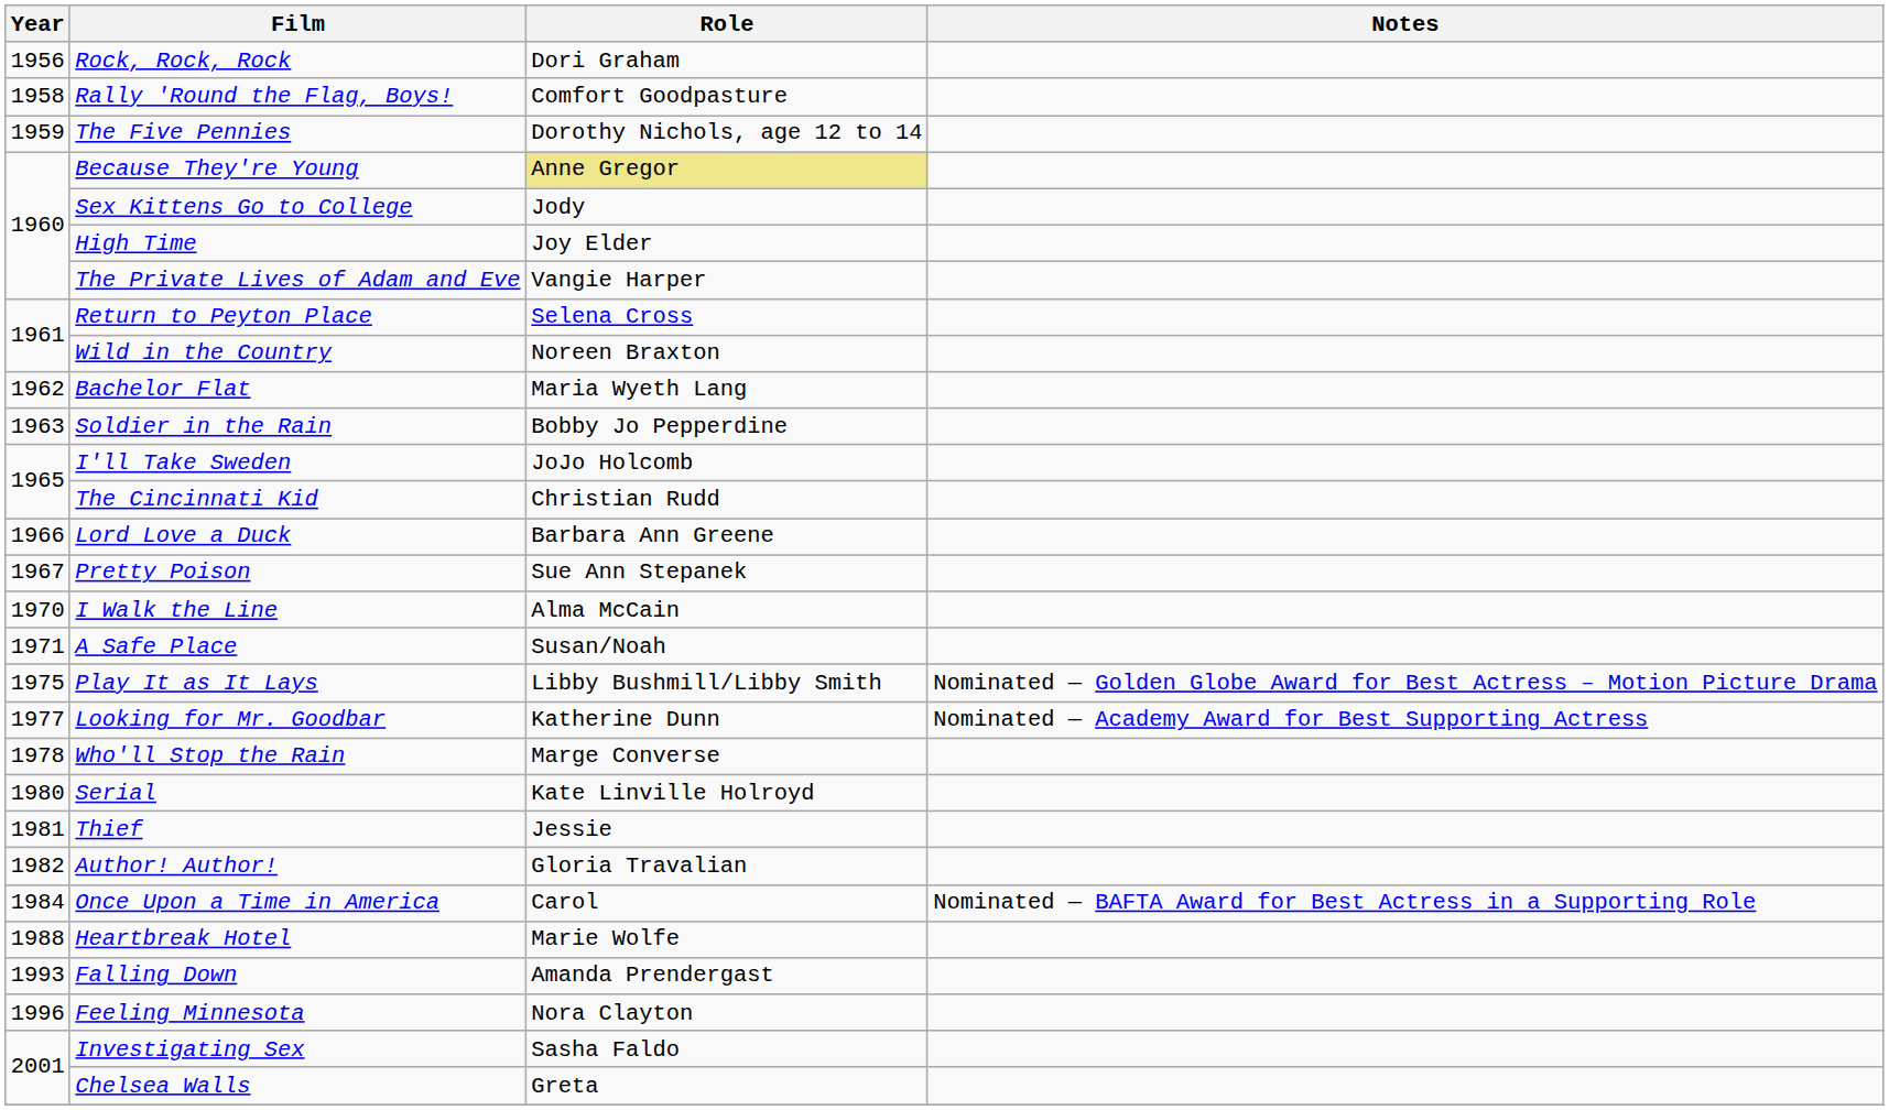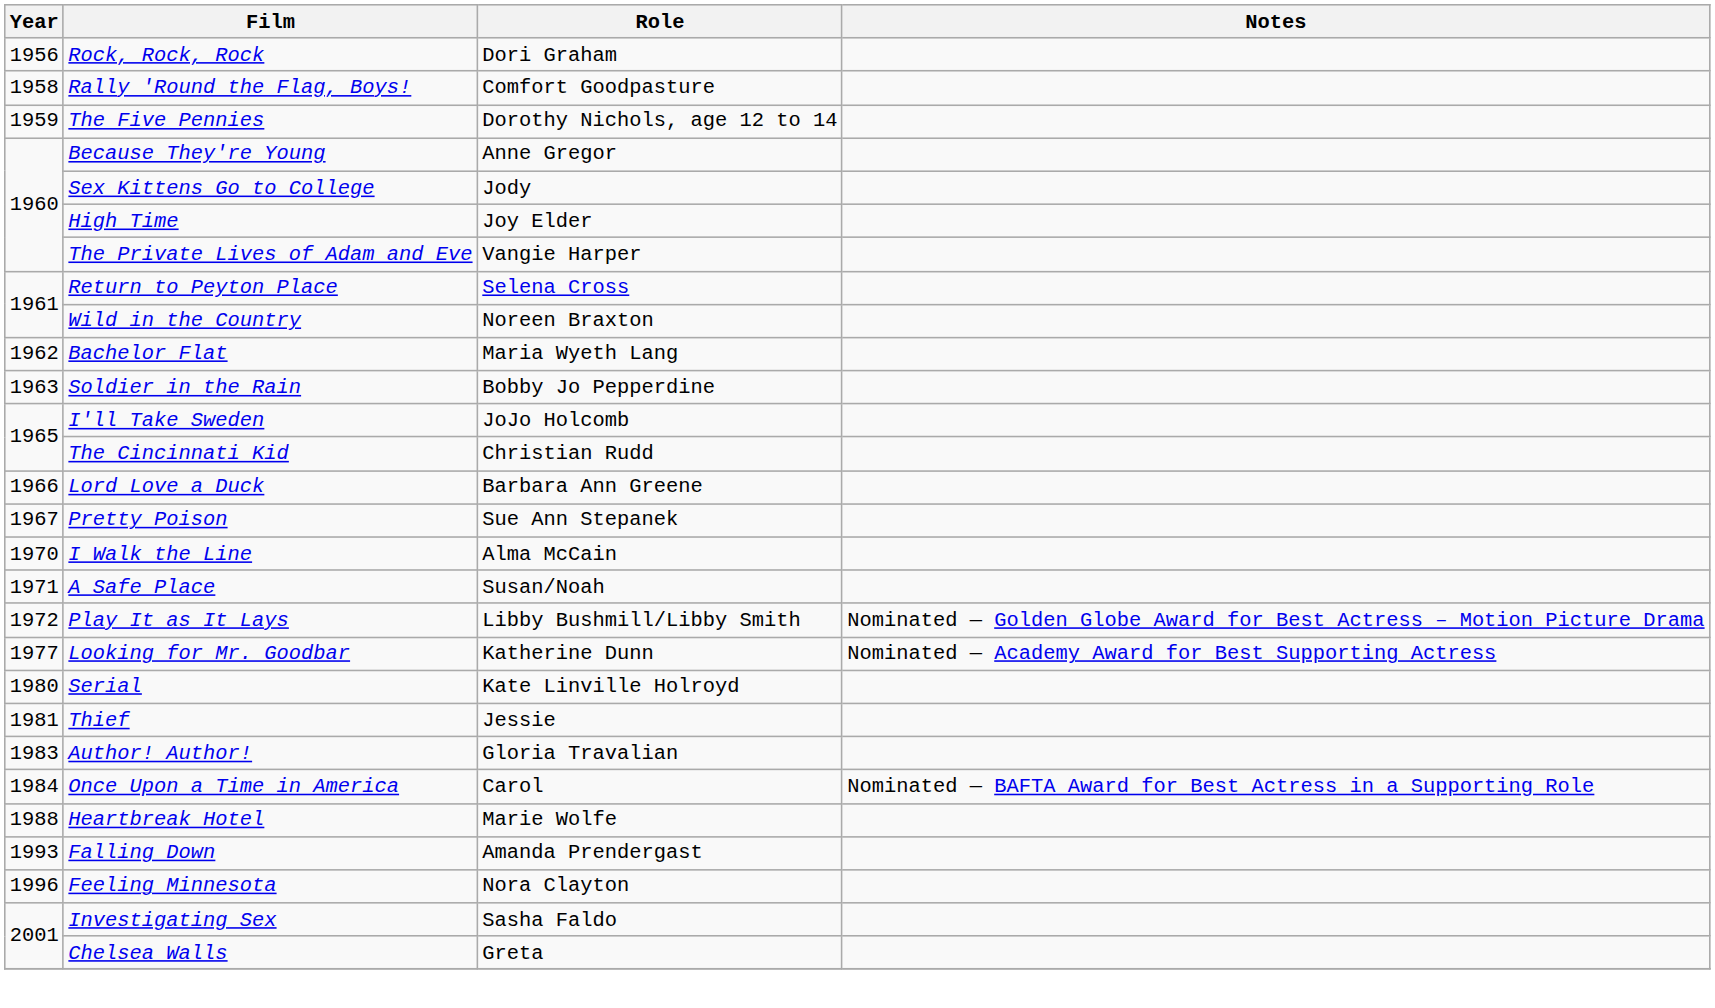 <table class="wikitable sortable">
 <tr>
 <th>Year</th>
 <th>Film</th>
 <th>Role</th>
 <th class="unsortable">Notes</th>
 </tr>
 <tr>
 <td>1956</td>
 <td><em><a href='#'>Rock, Rock, Rock</a></em></td>
 <td>Dori Graham</td>
 <td></td>
 </tr>
 <tr>
 <td>1958</td>
 <td><em><a href='#'>Rally 'Round the Flag, Boys!</a></em></td>
 <td>Comfort Goodpasture</td>
 <td></td>
 </tr>
 <tr>
 <td>1959</td>
 <td><em><a href='#'>The Five Pennies</a></em></td>
 <td>Dorothy Nichols, age 12 to 14</td>
 <td></td>
 </tr>
 <tr>
 <td rowspan=4>1960</td>
 <td><em><a href='#'>Because They're Young</a></em></td>
-<td style="background: khaki;">Anne Gregor</td>
+<td>Anne Gregor</td>
 <td></td>
 </tr>
 <tr>
 <td><em><a href='#'>Sex Kittens Go to College</a></em></td>
 <td>Jody</td>
 <td></td>
 </tr>
 <tr>
 <td><em><a href='#'>High Time</a></em></td>
 <td>Joy Elder</td>
 <td></td>
 </tr>
 <tr>
 <td><em><a href='#'>The Private Lives of Adam and Eve</a></em></td>
 <td>Vangie Harper</td>
 <td></td>
 </tr>
 <tr>
 <td rowspan=2>1961</td>
 <td><em><a href='#'>Return to Peyton Place</a></em></td>
 <td><a href='#'>Selena Cross</a></td>
 <td></td>
 </tr>
 <tr>
 <td><em><a href='#'>Wild in the Country</a></em></td>
 <td>Noreen Braxton</td>
 <td></td>
 </tr>
 <tr>
 <td>1962</td>
 <td><em><a href='#'>Bachelor Flat</a></em></td>
 <td>Maria Wyeth Lang</td>
 <td></td>
 </tr>
 <tr>
 <td>1963</td>
 <td><em><a href='#'>Soldier in the Rain</a></em></td>
 <td>Bobby Jo Pepperdine</td>
 <td></td>
 </tr>
 <tr>
 <td rowspan=2>1965</td>
 <td><em><a href='#'>I'll Take Sweden</a></em></td>
 <td>JoJo Holcomb</td>
 <td></td>
 </tr>
 <tr>
 <td><em><a href='#'>The Cincinnati Kid</a></em></td>
 <td>Christian Rudd</td>
 <td></td>
 </tr>
 <tr>
 <td>1966</td>
 <td><em><a href='#'>Lord Love a Duck</a></em></td>
 <td>Barbara Ann Greene</td>
 <td></td>
 </tr>
 <tr>
 <td>1967</td>
 <td><em><a href='#'>Pretty Poison</a></em></td>
 <td>Sue Ann Stepanek</td>
 <td></td>
 </tr>
 <tr>
 <td>1970</td>
 <td><em><a href='#'>I Walk the Line</a></em></td>
 <td>Alma McCain</td>
 <td></td>
 </tr>
 <tr>
 <td>1971</td>
 <td><em><a href='#'>A Safe Place</a></em></td>
 <td>Susan/Noah</td>
 <td></td>
 </tr>
 <tr>
-<td>1975</td>
+<td>1972</td>
 <td><em><a href='#'>Play It as It Lays</a></em></td>
 <td>Libby Bushmill/Libby Smith</td>
 <td>Nominated — <a href='#'>Golden Globe Award for Best Actress – Motion Picture Drama</a></td>
 </tr>
 <tr>
 <td>1977</td>
 <td><em><a href='#'>Looking for Mr. Goodbar</a></em></td>
 <td>Katherine Dunn</td>
 <td>Nominated — <a href='#'>Academy Award for Best Supporting Actress</a></td>
-</tr>
-<tr>
-<td>1978</td>
-<td><em><a href='#'>Who'll Stop the Rain</a></em></td>
-<td>Marge Converse</td>
-<td></td>
 </tr>
 <tr>
 <td>1980</td>
 <td><em><a href='#'>Serial</a></em></td>
 <td>Kate Linville Holroyd</td>
 <td></td>
 </tr>
 <tr>
 <td>1981</td>
 <td><em><a href='#'>Thief</a></em></td>
 <td>Jessie</td>
 <td></td>
 </tr>
 <tr>
-<td>1982</td>
+<td>1983</td>
 <td><em><a href='#'>Author! Author!</a></em></td>
 <td>Gloria Travalian</td>
 <td></td>
 </tr>
 <tr>
 <td>1984</td>
 <td><em><a href='#'>Once Upon a Time in America</a></em></td>
 <td>Carol</td>
 <td>Nominated — <a href='#'>BAFTA Award for Best Actress in a Supporting Role</a></td>
 </tr>
 <tr>
 <td>1988</td>
 <td><em><a href='#'>Heartbreak Hotel</a></em></td>
 <td>Marie Wolfe</td>
 <td></td>
 </tr>
 <tr>
 <td>1993</td>
 <td><em><a href='#'>Falling Down</a></em></td>
 <td>Amanda Prendergast</td>
 <td></td>
 </tr>
 <tr>
 <td>1996</td>
 <td><em><a href='#'>Feeling Minnesota</a></em></td>
 <td>Nora Clayton</td>
 <td></td>
 </tr>
 <tr>
 <td rowspan=2>2001</td>
 <td><em><a href='#'>Investigating Sex</a></em></td>
 <td>Sasha Faldo</td>
 <td></td>
 </tr>
 <tr>
 <td><em><a href='#'>Chelsea Walls</a></em></td>
 <td>Greta</td>
 <td></td>
 </tr>
 <tr>
 </tr>
 </table>
